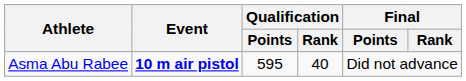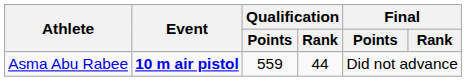 <table class="wikitable" style="font-size:90%">
 <tr>
 <th rowspan="2">Athlete</th>
 <th rowspan="2">Event</th>
 <th colspan=2>Qualification</th>
 <th colspan=2>Final</th>
 </tr>
 <tr style="font-size:95%">
 <th>Points</th>
 <th>Rank</th>
 <th>Points</th>
 <th>Rank</th>
 </tr>
 <tr align=center>
 <td align=left><a href='#'>Asma Abu Rabee</a></td>
 <td align=left><strong><a href='#'>10 m air pistol</a></strong></td>
-<td>595</td>
-<td>40</td>
+<td>559</td>
+<td>44</td>
 <td colspan=2>Did not advance</td>
 </tr>
 </table>
